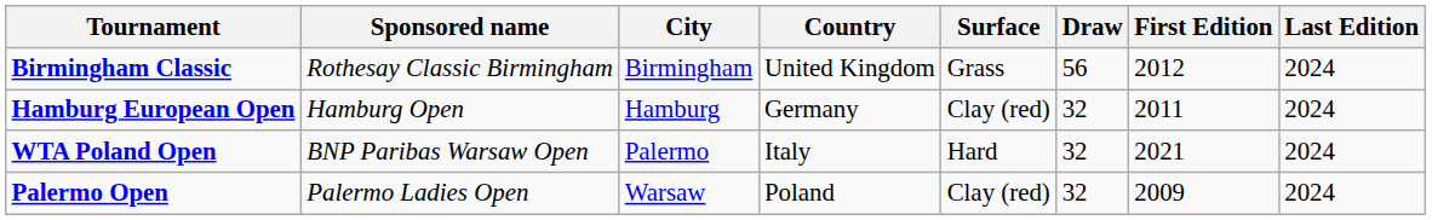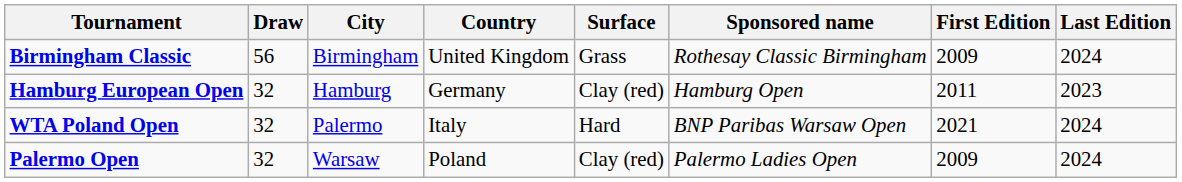 <table class="wikitable sortable" style="font-size:90%">
 <tr style="background:#efefef;">
 <th>Tournament</th>
-<th>Sponsored name</th>
+<th>Draw</th>
 <th>City</th>
 <th>Country</th>
 <th>Surface</th>
-<th>Draw</th>
+<th>Sponsored name</th>
 <th>First Edition</th>
 <th>Last Edition</th>
 </tr>
 <tr>
 <td><strong><a href='#'>Birmingham Classic</a></strong></td>
-<td><em>Rothesay Classic Birmingham</em></td>
+<td>56</td>
 <td><a href='#'>Birmingham</a></td>
 <td> United Kingdom</td>
 <td>Grass</td>
-<td>56</td>
-<td>2012</td>
+<td><em>Rothesay Classic Birmingham</em></td>
+<td>2009</td>
 <td>2024</td>
 </tr>
 <tr>
 <td><strong><a href='#'>Hamburg European Open</a></strong></td>
-<td><em>Hamburg Open</em></td>
+<td>32</td>
 <td><a href='#'>Hamburg</a></td>
 <td> Germany</td>
 <td>Clay (red)</td>
-<td>32</td>
+<td><em>Hamburg Open</em></td>
 <td>2011</td>
-<td>2024</td>
+<td>2023</td>
 </tr>
 <tr>
 <td><strong><a href='#'>WTA Poland Open</a></strong></td>
-<td><em>BNP Paribas Warsaw Open</em></td>
+<td>32</td>
 <td><a href='#'>Palermo</a></td>
 <td> Italy</td>
 <td>Hard</td>
-<td>32</td>
+<td><em>BNP Paribas Warsaw Open</em></td>
 <td>2021</td>
 <td>2024</td>
 </tr>
 <tr>
 <td><strong><a href='#'>Palermo Open</a></strong></td>
-<td><em>Palermo Ladies Open</em></td>
+<td>32</td>
 <td><a href='#'>Warsaw</a></td>
 <td> Poland</td>
 <td>Clay (red)</td>
-<td>32</td>
+<td><em>Palermo Ladies Open</em></td>
 <td>2009</td>
 <td>2024</td>
 </tr>
 </table>
